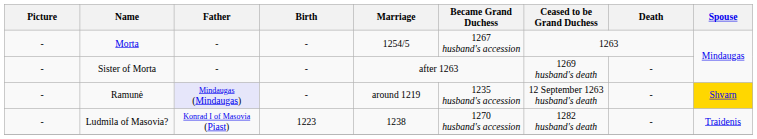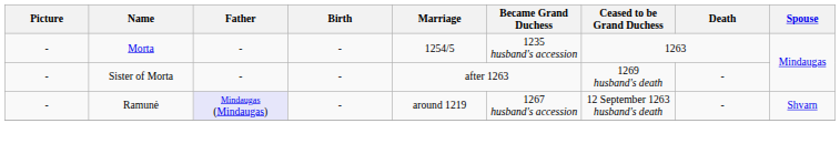 <table class="wikitable" style="text-align:center;">
 <tr>
 <th width = "8%">Picture</th>
 <th width = "10%">Name</th>
 <th width = "9%">Father</th>
 <th width = "10%">Birth</th>
 <th width = "9%">Marriage</th>
 <th width = "9%">Became Grand Duchess</th>
 <th width = "9%">Ceased to be Grand Duchess</th>
 <th width = "9%">Death</th>
 <th width = "6%"><a href='#'>Spouse</a></th>
 </tr>
 <tr>
 <td>-</td>
 <td><a href='#'>Morta</a></td>
 <td>-</td>
 <td>-</td>
 <td>1254/5</td>
-<td>1267<br> <em>husband's accession</em></td>
+<td>1235<br> <em>husband's accession</em></td>
 <td colspan="2">1263</td>
 <td rowspan="2"><a href='#'>Mindaugas</a></td>
 </tr>
 <tr>
 <td>-</td>
 <td>Sister of Morta</td>
 <td>-</td>
 <td>-</td>
 <td colspan="2">after 1263</td>
 <td>1269<br> <em>husband's death</em></td>
 <td>-</td>
 </tr>
 <tr>
 <td>-</td>
 <td>Ramunė <br></td>
 <td style="background: lavender;"><small><a href='#'>Mindaugas</a></small><br>(<a href='#'>Mindaugas</a>)</td>
 <td>-</td>
 <td>around 1219</td>
-<td>1235<br> <em>husband's accession</em></td>
+<td>1267<br> <em>husband's accession</em></td>
 <td>12 September 1263<br> <em>husband's death</em></td>
 <td>-</td>
-<td style="background: gold;"><a href='#'>Shvarn</a></td>
-</tr>
-<tr>
-<td>-</td>
-<td>Ludmila of Masovia?</td>
-<td><small><a href='#'>Konrad I of Masovia</a></small><br>(<a href='#'>Piast</a>)</td>
-<td>1223</td>
-<td>1238</td>
-<td>1270<br> <em>husband's accession</em></td>
-<td>1282<br> <em>husband's death</em></td>
-<td>-</td>
-<td><a href='#'>Traidenis</a></td>
+<td><a href='#'>Shvarn</a></td>
 </tr>
 <tr>
 </tr>
 </table>
